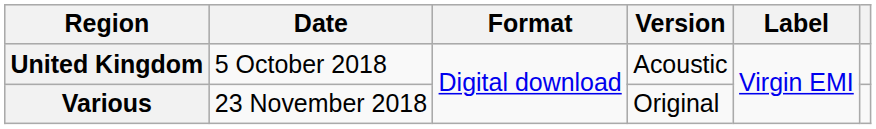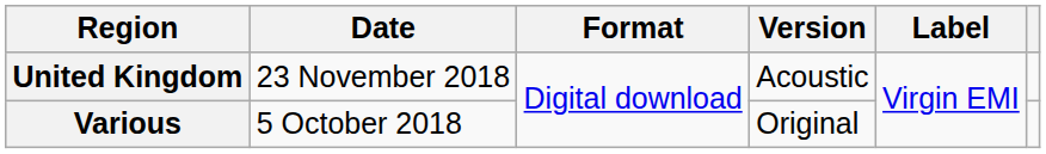 <table class="wikitable plainrowheaders">
 <tr>
 <th scope="col">Region</th>
 <th scope="col">Date</th>
 <th scope="col">Format</th>
 <th scope="col">Version</th>
 <th scope="col">Label</th>
 <th scope="col"></th>
 </tr>
 <tr>
 <th scope="row">United Kingdom</th>
-<td>5 October 2018</td>
+<td>23 November 2018</td>
 <td rowspan="2"><a href='#'>Digital download</a></td>
 <td>Acoustic</td>
 <td rowspan="2"><a href='#'>Virgin EMI</a></td>
 <td style="text-align:center"></td>
 </tr>
 <tr>
 <th scope="row">Various</th>
-<td>23 November 2018</td>
+<td>5 October 2018</td>
 <td>Original</td>
 <td style="text-align:center"></td>
 </tr>
 </table>
